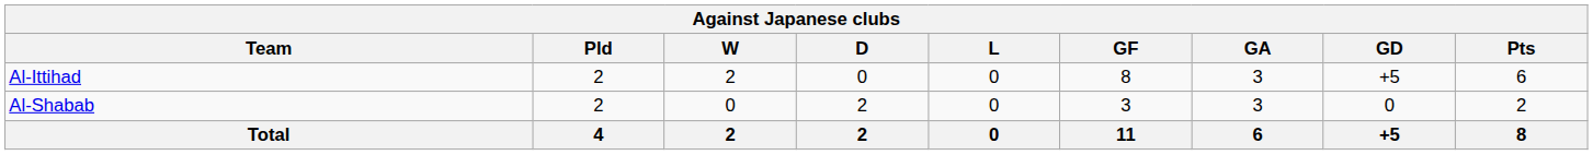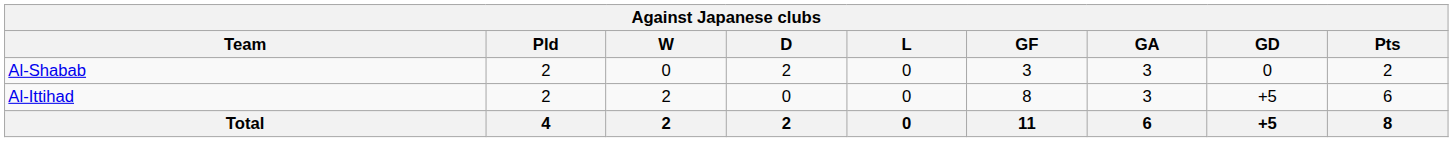 <table class="wikitable" style="width:70%; text-align:center;">
 <tr>
 <th colspan=9>Against Japanese clubs</th>
 </tr>
 <tr>
 <th style="width:20%;">Team</th>
 <th width=5%>Pld</th>
 <th width=5%>W</th>
 <th width=5%>D</th>
 <th width=5%>L</th>
 <th width=5%>GF</th>
 <th width=5%>GA</th>
 <th width=5%>GD</th>
 <th width=5%>Pts</th>
 </tr>
 <tr>
+<td align=left> <a href='#'>Al-Shabab</a></td>
+<td>2</td>
+<td>0</td>
+<td>2</td>
+<td>0</td>
+<td>3</td>
+<td>3</td>
+<td>0</td>
+<td>2</td>
+</tr>
+<tr>
 <td align=left> <a href='#'>Al-Ittihad</a></td>
 <td>2</td>
 <td>2</td>
 <td>0</td>
 <td>0</td>
 <td>8</td>
 <td>3</td>
 <td>+5</td>
 <td>6</td>
-</tr>
-<tr>
-<td align=left> <a href='#'>Al-Shabab</a></td>
-<td>2</td>
-<td>0</td>
-<td>2</td>
-<td>0</td>
-<td>3</td>
-<td>3</td>
-<td>0</td>
-<td>2</td>
 </tr>
 <tr>
 <th>Total</th>
 <th>4</th>
 <th>2</th>
 <th>2</th>
 <th>0</th>
 <th>11</th>
 <th>6</th>
 <th>+5</th>
 <th>8</th>
 </tr>
 </table>
